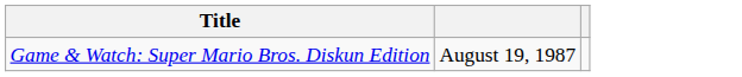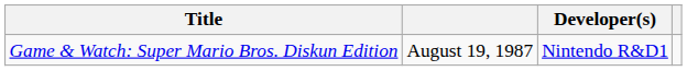 <table class="wikitable plainrowheaders sortable">
 <tr>
 <th scope="col">Title</th>
 <th scope="col" data-sort-type="date"></th>
+<th scope="col">Developer(s)</th>
 <th scope="col" class="unsortable"></th>
 </tr>
 <tr>
 <td><em><a href='#'>Game & Watch: Super Mario Bros. Diskun Edition</a></em></td>
 <td>August 19, 1987</td>
+<td><a href='#'>Nintendo R&D1</a></td>
 <td></td>
 </tr>
 </table>
